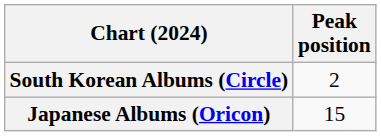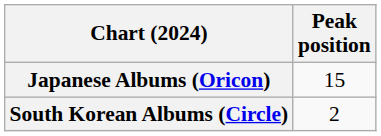 <table class="wikitable sortable plainrowheaders" style="text-align:center">
 <tr>
 <th scope="col">Chart (2024)</th>
 <th scope="col">Peak<br>position</th>
 </tr>
 <tr>
+<th scope="row">Japanese Albums (<a href='#'>Oricon</a>)</th>
+<td>15</td>
+</tr>
+<tr>
 <th scope="row">South Korean Albums (<a href='#'>Circle</a>)</th>
 <td>2</td>
 </tr>
-<tr>
-<th scope="row">Japanese Albums (<a href='#'>Oricon</a>)</th>
-<td>15</td>
-</tr>
 </table>
